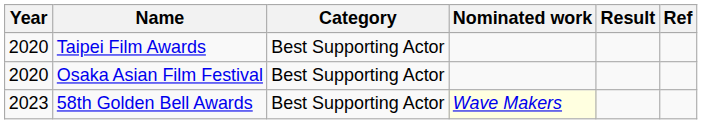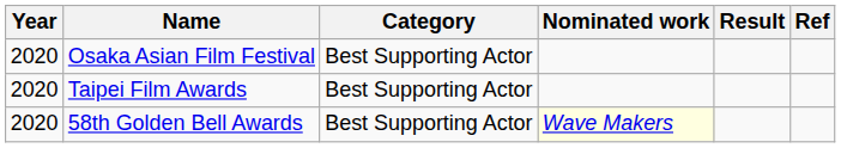 <table class="wikitable">
 <tr>
 <th>Year</th>
 <th>Name</th>
 <th>Category</th>
 <th>Nominated work</th>
 <th>Result</th>
 <th>Ref</th>
 </tr>
 <tr>
 <td>2020</td>
+<td><a href='#'>Osaka Asian Film Festival</a></td>
+<td>Best Supporting Actor</td>
+<td></td>
+<td></td>
+<td></td>
+</tr>
+<tr>
+<td>2020</td>
 <td><a href='#'>Taipei Film Awards</a></td>
 <td>Best Supporting Actor</td>
 <td></td>
 <td></td>
 <td></td>
 </tr>
 <tr>
 <td>2020</td>
-<td><a href='#'>Osaka Asian Film Festival</a></td>
-<td>Best Supporting Actor</td>
-<td></td>
-<td></td>
-<td></td>
-</tr>
-<tr>
-<td>2023</td>
 <td><a href='#'>58th Golden Bell Awards</a></td>
 <td>Best Supporting Actor</td>
 <td style="background: lightyellow;"><em><a href='#'>Wave Makers</a></em></td>
 <td></td>
 <td></td>
 </tr>
 </table>
